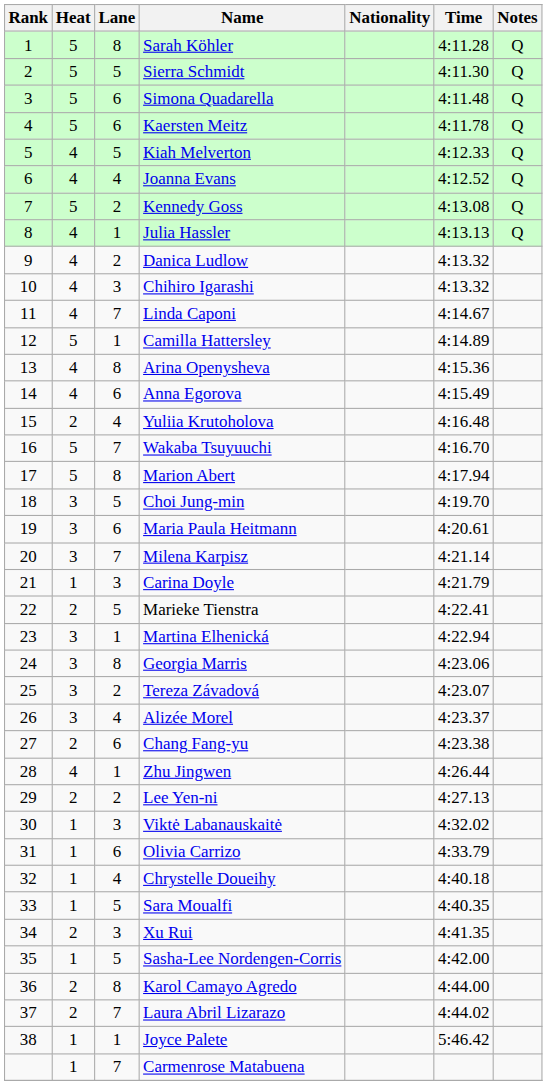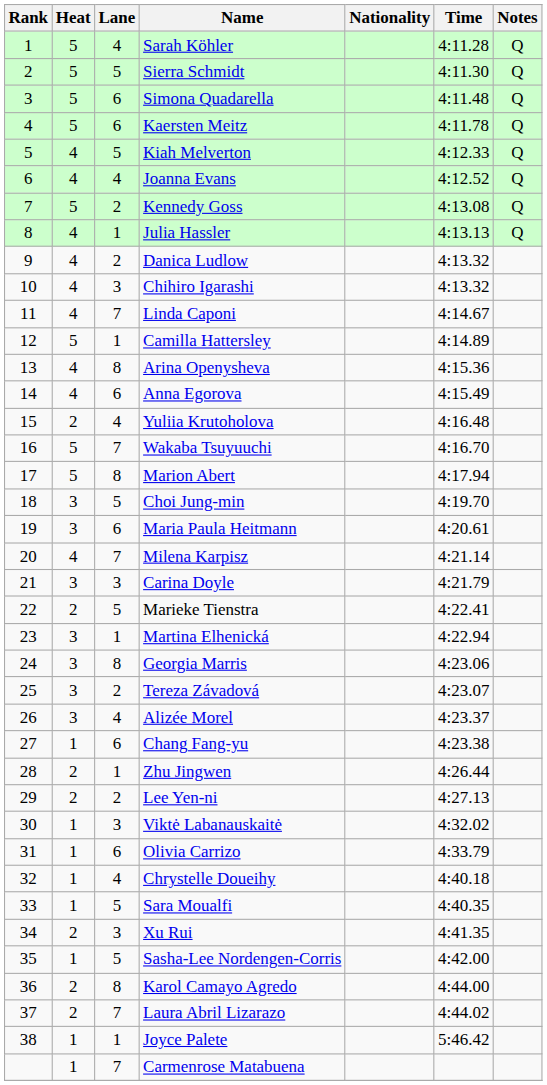 <table class="wikitable sortable" style="text-align:center">
 <tr>
 <th>Rank</th>
 <th>Heat</th>
 <th>Lane</th>
 <th>Name</th>
 <th>Nationality</th>
 <th>Time</th>
 <th>Notes</th>
 </tr>
 <tr bgcolor=ccffcc>
 <td>1</td>
 <td>5</td>
-<td>8</td>
+<td>4</td>
 <td align="left"><a href='#'>Sarah Köhler</a></td>
 <td align="left"></td>
 <td>4:11.28</td>
 <td>Q</td>
 </tr>
 <tr bgcolor=ccffcc>
 <td>2</td>
 <td>5</td>
 <td>5</td>
 <td align="left"><a href='#'>Sierra Schmidt</a></td>
 <td align="left"></td>
 <td>4:11.30</td>
 <td>Q</td>
 </tr>
 <tr bgcolor=ccffcc>
 <td>3</td>
 <td>5</td>
 <td>6</td>
 <td align="left"><a href='#'>Simona Quadarella</a></td>
 <td align="left"></td>
 <td>4:11.48</td>
 <td>Q</td>
 </tr>
 <tr bgcolor=ccffcc>
 <td>4</td>
 <td>5</td>
 <td>6</td>
 <td align="left"><a href='#'>Kaersten Meitz</a></td>
 <td align="left"></td>
 <td>4:11.78</td>
 <td>Q</td>
 </tr>
 <tr bgcolor=ccffcc>
 <td>5</td>
 <td>4</td>
 <td>5</td>
 <td align="left"><a href='#'>Kiah Melverton</a></td>
 <td align="left"></td>
 <td>4:12.33</td>
 <td>Q</td>
 </tr>
 <tr bgcolor=ccffcc>
 <td>6</td>
 <td>4</td>
 <td>4</td>
 <td align="left"><a href='#'>Joanna Evans</a></td>
 <td align="left"></td>
 <td>4:12.52</td>
 <td>Q</td>
 </tr>
 <tr bgcolor=ccffcc>
 <td>7</td>
 <td>5</td>
 <td>2</td>
 <td align="left"><a href='#'>Kennedy Goss</a></td>
 <td align="left"></td>
 <td>4:13.08</td>
 <td>Q</td>
 </tr>
 <tr bgcolor=ccffcc>
 <td>8</td>
 <td>4</td>
 <td>1</td>
 <td align="left"><a href='#'>Julia Hassler</a></td>
 <td align="left"></td>
 <td>4:13.13</td>
 <td>Q</td>
 </tr>
 <tr>
 <td>9</td>
 <td>4</td>
 <td>2</td>
 <td align="left"><a href='#'>Danica Ludlow</a></td>
 <td align="left"></td>
 <td>4:13.32</td>
 <td></td>
 </tr>
 <tr>
 <td>10</td>
 <td>4</td>
 <td>3</td>
 <td align="left"><a href='#'>Chihiro Igarashi</a></td>
 <td align="left"></td>
 <td>4:13.32</td>
 <td></td>
 </tr>
 <tr>
 <td>11</td>
 <td>4</td>
 <td>7</td>
 <td align="left"><a href='#'>Linda Caponi</a></td>
 <td align="left"></td>
 <td>4:14.67</td>
 <td></td>
 </tr>
 <tr>
 <td>12</td>
 <td>5</td>
 <td>1</td>
 <td align="left"><a href='#'>Camilla Hattersley</a></td>
 <td align="left"></td>
 <td>4:14.89</td>
 <td></td>
 </tr>
 <tr>
 <td>13</td>
 <td>4</td>
 <td>8</td>
 <td align="left"><a href='#'>Arina Openysheva</a></td>
 <td align="left"></td>
 <td>4:15.36</td>
 <td></td>
 </tr>
 <tr>
 <td>14</td>
 <td>4</td>
 <td>6</td>
 <td align="left"><a href='#'>Anna Egorova</a></td>
 <td align="left"></td>
 <td>4:15.49</td>
 <td></td>
 </tr>
 <tr>
 <td>15</td>
 <td>2</td>
 <td>4</td>
 <td align="left"><a href='#'>Yuliia Krutoholova</a></td>
 <td align="left"></td>
 <td>4:16.48</td>
 <td></td>
 </tr>
 <tr>
 <td>16</td>
 <td>5</td>
 <td>7</td>
 <td align="left"><a href='#'>Wakaba Tsuyuuchi</a></td>
 <td align="left"></td>
 <td>4:16.70</td>
 <td></td>
 </tr>
 <tr>
 <td>17</td>
 <td>5</td>
 <td>8</td>
 <td align="left"><a href='#'>Marion Abert</a></td>
 <td align="left"></td>
 <td>4:17.94</td>
 <td></td>
 </tr>
 <tr>
 <td>18</td>
 <td>3</td>
 <td>5</td>
 <td align="left"><a href='#'>Choi Jung-min</a></td>
 <td align="left"></td>
 <td>4:19.70</td>
 <td></td>
 </tr>
 <tr>
 <td>19</td>
 <td>3</td>
 <td>6</td>
 <td align="left"><a href='#'>Maria Paula Heitmann</a></td>
 <td align="left"></td>
 <td>4:20.61</td>
 <td></td>
 </tr>
 <tr>
 <td>20</td>
-<td>3</td>
+<td>4</td>
 <td>7</td>
 <td align="left"><a href='#'>Milena Karpisz</a></td>
 <td align="left"></td>
 <td>4:21.14</td>
 <td></td>
 </tr>
 <tr>
 <td>21</td>
-<td>1</td>
+<td>3</td>
 <td>3</td>
 <td align="left"><a href='#'>Carina Doyle</a></td>
 <td align="left"></td>
 <td>4:21.79</td>
 <td></td>
 </tr>
 <tr>
 <td>22</td>
 <td>2</td>
 <td>5</td>
 <td align="left">Marieke Tienstra</td>
 <td align="left"></td>
 <td>4:22.41</td>
 <td></td>
 </tr>
 <tr>
 <td>23</td>
 <td>3</td>
 <td>1</td>
 <td align="left"><a href='#'>Martina Elhenická</a></td>
 <td align="left"></td>
 <td>4:22.94</td>
 <td></td>
 </tr>
 <tr>
 <td>24</td>
 <td>3</td>
 <td>8</td>
 <td align="left"><a href='#'>Georgia Marris</a></td>
 <td align="left"></td>
 <td>4:23.06</td>
 <td></td>
 </tr>
 <tr>
 <td>25</td>
 <td>3</td>
 <td>2</td>
 <td align="left"><a href='#'>Tereza Závadová</a></td>
 <td align="left"></td>
 <td>4:23.07</td>
 <td></td>
 </tr>
 <tr>
 <td>26</td>
 <td>3</td>
 <td>4</td>
 <td align="left"><a href='#'>Alizée Morel</a></td>
 <td align="left"></td>
 <td>4:23.37</td>
 <td></td>
 </tr>
 <tr>
 <td>27</td>
-<td>2</td>
+<td>1</td>
 <td>6</td>
 <td align="left"><a href='#'>Chang Fang-yu</a></td>
 <td align="left"></td>
 <td>4:23.38</td>
 <td></td>
 </tr>
 <tr>
 <td>28</td>
-<td>4</td>
+<td>2</td>
 <td>1</td>
 <td align="left"><a href='#'>Zhu Jingwen</a></td>
 <td align="left"></td>
 <td>4:26.44</td>
 <td></td>
 </tr>
 <tr>
 <td>29</td>
 <td>2</td>
 <td>2</td>
 <td align="left"><a href='#'>Lee Yen-ni</a></td>
 <td align="left"></td>
 <td>4:27.13</td>
 <td></td>
 </tr>
 <tr>
 <td>30</td>
 <td>1</td>
 <td>3</td>
 <td align="left"><a href='#'>Viktė Labanauskaitė</a></td>
 <td align="left"></td>
 <td>4:32.02</td>
 <td></td>
 </tr>
 <tr>
 <td>31</td>
 <td>1</td>
 <td>6</td>
 <td align="left"><a href='#'>Olivia Carrizo</a></td>
 <td align="left"></td>
 <td>4:33.79</td>
 <td></td>
 </tr>
 <tr>
 <td>32</td>
 <td>1</td>
 <td>4</td>
 <td align="left"><a href='#'>Chrystelle Doueihy</a></td>
 <td align="left"></td>
 <td>4:40.18</td>
 <td></td>
 </tr>
 <tr>
 <td>33</td>
 <td>1</td>
 <td>5</td>
 <td align="left"><a href='#'>Sara Moualfi</a></td>
 <td align="left"></td>
 <td>4:40.35</td>
 <td></td>
 </tr>
 <tr>
 <td>34</td>
 <td>2</td>
 <td>3</td>
 <td align="left"><a href='#'>Xu Rui</a></td>
 <td align="left"></td>
 <td>4:41.35</td>
 <td></td>
 </tr>
 <tr>
 <td>35</td>
 <td>1</td>
 <td>5</td>
 <td align="left"><a href='#'>Sasha-Lee Nordengen-Corris</a></td>
 <td align="left"></td>
 <td>4:42.00</td>
 <td></td>
 </tr>
 <tr>
 <td>36</td>
 <td>2</td>
 <td>8</td>
 <td align="left"><a href='#'>Karol Camayo Agredo</a></td>
 <td align="left"></td>
 <td>4:44.00</td>
 <td></td>
 </tr>
 <tr>
 <td>37</td>
 <td>2</td>
 <td>7</td>
 <td align="left"><a href='#'>Laura Abril Lizarazo</a></td>
 <td align="left"></td>
 <td>4:44.02</td>
 <td></td>
 </tr>
 <tr>
 <td>38</td>
 <td>1</td>
 <td>1</td>
 <td align="left"><a href='#'>Joyce Palete</a></td>
 <td align="left"></td>
 <td>5:46.42</td>
 <td></td>
 </tr>
 <tr>
 <td></td>
 <td>1</td>
 <td>7</td>
 <td align="left"><a href='#'>Carmenrose Matabuena</a></td>
 <td align="left"></td>
 <td></td>
 <td></td>
 </tr>
 <tr>
 </tr>
 </table>
